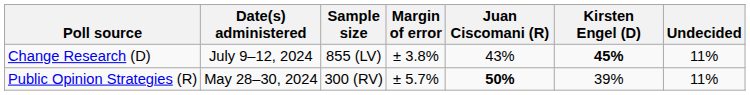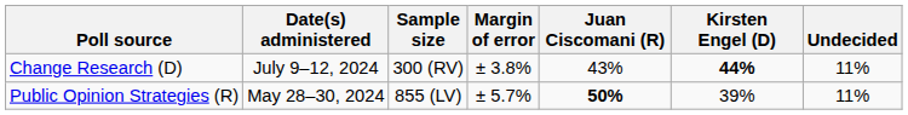 <table class="wikitable" style="font-size:90%;text-align:center;">
 <tr valign=bottom>
 <th>Poll source</th>
 <th>Date(s)<br>administered</th>
 <th>Sample<br>size</th>
 <th>Margin<br>of error</th>
 <th style="width:100px;">Juan<br>Ciscomani (R)</th>
 <th style="width:100px;">Kirsten<br>Engel (D)</th>
 <th>Undecided</th>
 </tr>
 <tr>
 <td style="text-align:left;"><a href='#'>Change Research</a> (D)</td>
 <td data-sort-value="2024-07-12">July 9–12, 2024</td>
-<td>855 (LV)</td>
+<td>300 (RV)</td>
 <td>± 3.8%</td>
 <td>43%</td>
-<td><strong>45%</strong></td>
+<td><strong>44%</strong></td>
 <td>11%</td>
 </tr>
 <tr>
 <td style="text-align:left;"><a href='#'>Public Opinion Strategies</a> (R)</td>
 <td>May 28–30, 2024</td>
-<td>300 (RV)</td>
+<td>855 (LV)</td>
 <td>± 5.7%</td>
 <td><strong>50%</strong></td>
 <td>39%</td>
 <td>11%</td>
 </tr>
 </table>
